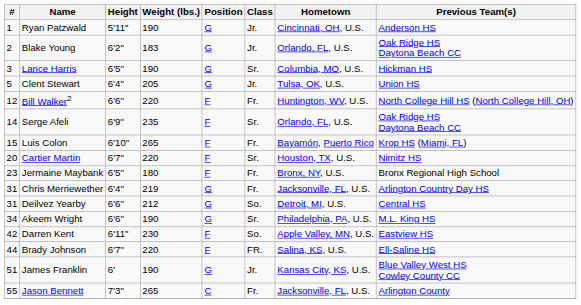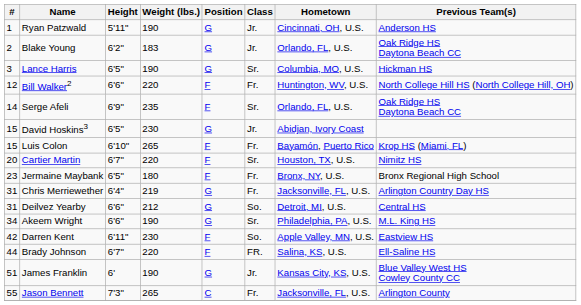 <table class="wikitable" style="font-size: 90%">
 <tr>
 <th>#</th>
 <th>Name</th>
 <th>Height</th>
 <th>Weight (lbs.)</th>
 <th>Position</th>
 <th>Class</th>
 <th>Hometown</th>
 <th>Previous Team(s)</th>
 </tr>
 <tr>
 <td>1</td>
 <td>Ryan Patzwald</td>
 <td>5'11"</td>
 <td>190</td>
 <td><a href='#'>G</a></td>
 <td>Jr.</td>
 <td><a href='#'>Cincinnati, OH</a>, U.S.</td>
 <td><a href='#'>Anderson HS</a></td>
 </tr>
 <tr>
 <td>2</td>
 <td>Blake Young</td>
 <td>6'2"</td>
 <td>183</td>
 <td><a href='#'>G</a></td>
 <td>Jr.</td>
 <td><a href='#'>Orlando, FL</a>, U.S.</td>
 <td><a href='#'>Oak Ridge HS</a><br><a href='#'>Daytona Beach CC</a></td>
 </tr>
 <tr>
 <td>3</td>
 <td><a href='#'>Lance Harris</a></td>
 <td>6'5"</td>
 <td>190</td>
 <td><a href='#'>G</a></td>
 <td>Sr.</td>
 <td><a href='#'>Columbia, MO</a>, U.S.</td>
 <td><a href='#'>Hickman HS</a></td>
 </tr>
 <tr>
-<td>5</td>
-<td>Clent Stewart</td>
-<td>6'4"</td>
-<td>205</td>
-<td><a href='#'>G</a></td>
-<td>Jr.</td>
-<td><a href='#'>Tulsa, OK</a>, U.S.</td>
-<td><a href='#'>Union HS</a></td>
-</tr>
-<tr>
 <td>12</td>
 <td><a href='#'>Bill Walker</a><sup>2</sup></td>
 <td>6'6"</td>
 <td>220</td>
 <td><a href='#'>F</a></td>
 <td>Fr.</td>
 <td><a href='#'>Huntington, WV</a>, U.S.</td>
 <td><a href='#'>North College Hill HS</a> (<a href='#'>North College Hill, OH</a>)</td>
 </tr>
 <tr>
 <td>14</td>
 <td>Serge Afeli</td>
 <td>6'9"</td>
 <td>235</td>
 <td><a href='#'>F</a></td>
 <td>Sr.</td>
 <td><a href='#'>Orlando, FL</a>, U.S.</td>
 <td><a href='#'>Oak Ridge HS</a><br><a href='#'>Daytona Beach CC</a></td>
+</tr>
+<tr>
+<td>15</td>
+<td>David Hoskins<sup>3</sup></td>
+<td>6'5"</td>
+<td>230</td>
+<td><a href='#'>G</a></td>
+<td>Jr.</td>
+<td><a href='#'>Abidjan, Ivory Coast</a></td>
+<td></td>
 </tr>
 <tr>
 <td>15</td>
 <td>Luis Colon</td>
 <td>6'10"</td>
 <td>265</td>
 <td><a href='#'>F</a></td>
 <td>Fr.</td>
 <td><a href='#'>Bayamón</a>, <a href='#'>Puerto Rico</a></td>
 <td><a href='#'>Krop HS</a> (<a href='#'>Miami, FL</a>)</td>
 </tr>
 <tr>
 <td>20</td>
 <td><a href='#'>Cartier Martin</a></td>
 <td>6'7"</td>
 <td>220</td>
 <td><a href='#'>F</a></td>
 <td>Sr.</td>
 <td><a href='#'>Houston, TX</a>, U.S.</td>
 <td><a href='#'>Nimitz HS</a></td>
 </tr>
 <tr>
 <td>23</td>
 <td>Jermaine Maybank</td>
 <td>6'5"</td>
 <td>180</td>
 <td><a href='#'>F</a></td>
 <td>Fr.</td>
 <td><a href='#'>Bronx, NY</a>, U.S.</td>
 <td>Bronx Regional High School</td>
 </tr>
 <tr>
 <td>31</td>
 <td>Chris Merriewether</td>
 <td>6'4"</td>
 <td>219</td>
 <td><a href='#'>G</a></td>
 <td>Fr.</td>
 <td><a href='#'>Jacksonville, FL</a>, U.S.</td>
 <td><a href='#'>Arlington Country Day HS</a></td>
 </tr>
 <tr>
 <td>31</td>
 <td>Deilvez Yearby</td>
 <td>6'6"</td>
 <td>212</td>
 <td><a href='#'>G</a></td>
 <td>So.</td>
 <td><a href='#'>Detroit, MI</a>, U.S.</td>
 <td><a href='#'>Central HS</a></td>
 </tr>
 <tr>
 <td>34</td>
 <td>Akeem Wright</td>
 <td>6'6"</td>
 <td>190</td>
 <td><a href='#'>G</a></td>
 <td>Sr.</td>
 <td><a href='#'>Philadelphia, PA</a>, U.S.</td>
 <td><a href='#'>M.L. King HS</a></td>
 </tr>
 <tr>
 <td>42</td>
 <td>Darren Kent</td>
 <td>6'11"</td>
 <td>230</td>
 <td><a href='#'>F</a></td>
 <td>So.</td>
 <td><a href='#'>Apple Valley, MN</a>, U.S.</td>
 <td><a href='#'>Eastview HS</a></td>
 </tr>
 <tr>
 <td>44</td>
 <td>Brady Johnson</td>
 <td>6'7"</td>
 <td>220</td>
 <td><a href='#'>F</a></td>
 <td>FR.</td>
 <td><a href='#'>Salina, KS</a>, U.S.</td>
 <td><a href='#'>Ell-Saline HS</a></td>
 </tr>
 <tr>
 <td>51</td>
 <td>James Franklin</td>
 <td>6'</td>
 <td>190</td>
 <td><a href='#'>G</a></td>
 <td>Jr.</td>
 <td><a href='#'>Kansas City, KS</a>, U.S.</td>
 <td><a href='#'>Blue Valley West HS</a><br><a href='#'>Cowley County CC</a></td>
 </tr>
 <tr>
 <td>55</td>
 <td><a href='#'>Jason Bennett</a></td>
 <td>7'3"</td>
 <td>265</td>
 <td><a href='#'>C</a></td>
 <td>Fr.</td>
 <td><a href='#'>Jacksonville, FL</a>, U.S.</td>
 <td><a href='#'>Arlington County</a></td>
 </tr>
 <tr>
 </tr>
 </table>
